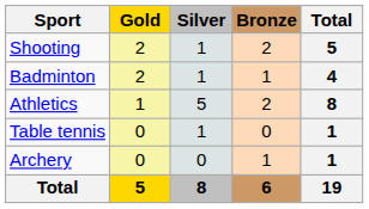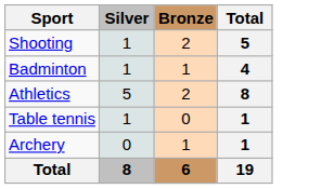 <table class="wikitable sortable collapsible"style="font-size:85%; text-align:center;">
 <tr>
 <th>Sport</th>
-<th width=40 style="background-color:gold;">Gold</th>
 <th width=40 style="background-color:silver;">Silver</th>
 <th width=40 style="background-color:#c96;">Bronze</th>
 <th width=40>Total</th>
 </tr>
 <tr>
 <td align=left> <a href='#'>Shooting</a></td>
-<td style="background:#F7F6A8;">2</td>
 <td style="background:#DCE5E5;">1</td>
 <td style="background:#FFDAB9;">2</td>
 <th>5</th>
 </tr>
 <tr>
 <td align=left> <a href='#'>Badminton</a></td>
-<td style="background:#F7F6A8;">2</td>
 <td style="background:#DCE5E5;">1</td>
 <td style="background:#FFDAB9;">1</td>
 <th>4</th>
 </tr>
 <tr>
 <td align=left> <a href='#'>Athletics</a></td>
-<td style="background:#F7F6A8;">1</td>
 <td style="background:#DCE5E5;">5</td>
 <td style="background:#FFDAB9;">2</td>
 <th>8</th>
 </tr>
 <tr>
 <td align=left> <a href='#'>Table tennis</a></td>
-<td style="background:#F7F6A8;">0</td>
 <td style="background:#DCE5E5;">1</td>
 <td style="background:#FFDAB9;">0</td>
 <th>1</th>
 </tr>
 <tr>
 <td align=left> <a href='#'>Archery</a></td>
-<td style="background:#F7F6A8;">0</td>
 <td style="background:#DCE5E5;">0</td>
 <td style="background:#FFDAB9;">1</td>
 <th>1</th>
 </tr>
 <tr>
 <th>Total</th>
-<th style="background:gold;">5</th>
 <th style="background:silver;">8</th>
 <th style="background:#c96;">6</th>
 <th>19</th>
 </tr>
 </table>
